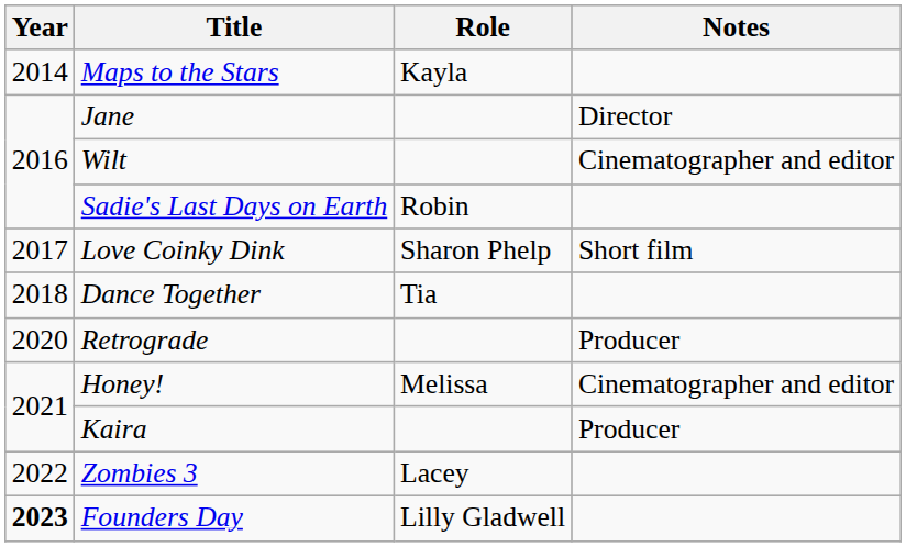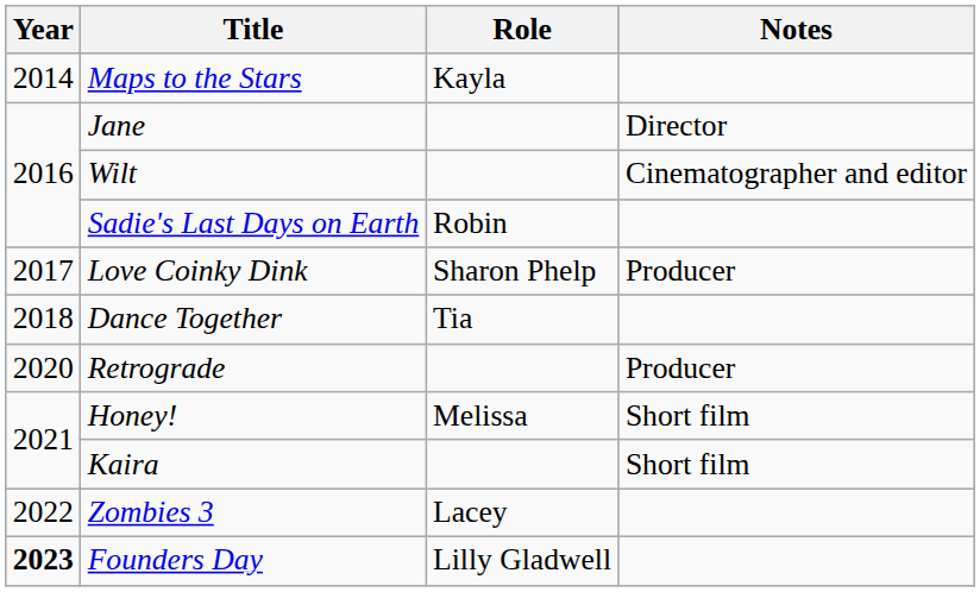 <table class="wikitable sortable">
 <tr>
 <th>Year</th>
 <th>Title</th>
 <th>Role</th>
 <th class="unsortable">Notes</th>
 </tr>
 <tr>
 <td>2014</td>
 <td><em><a href='#'>Maps to the Stars</a></em></td>
 <td>Kayla</td>
 <td></td>
 </tr>
 <tr>
 <td rowspan="3">2016</td>
 <td><em>Jane</em></td>
 <td></td>
 <td>Director</td>
 </tr>
 <tr>
 <td><em>Wilt</em></td>
 <td></td>
 <td>Cinematographer and editor</td>
 </tr>
 <tr>
 <td><em><a href='#'>Sadie's Last Days on Earth</a></em></td>
 <td>Robin</td>
 <td></td>
 </tr>
 <tr>
 <td>2017</td>
 <td><em>Love Coinky Dink</em></td>
 <td>Sharon Phelp</td>
-<td>Short film</td>
+<td>Producer</td>
 </tr>
 <tr>
 <td>2018</td>
 <td><em>Dance Together</em></td>
 <td>Tia</td>
 <td></td>
 </tr>
 <tr>
 <td>2020</td>
 <td><em>Retrograde</em></td>
 <td></td>
 <td>Producer</td>
 </tr>
 <tr>
 <td rowspan="2">2021</td>
 <td><em>Honey!</em></td>
 <td>Melissa</td>
-<td>Cinematographer and editor</td>
+<td>Short film</td>
 </tr>
 <tr>
 <td><em>Kaira</em></td>
 <td></td>
-<td>Producer</td>
+<td>Short film</td>
 </tr>
 <tr>
 <td>2022</td>
 <td><em><a href='#'>Zombies 3</a></em></td>
 <td>Lacey</td>
 <td></td>
 </tr>
 <tr>
 <td><strong>2023</strong></td>
 <td><em><a href='#'>Founders Day</a></em></td>
 <td>Lilly Gladwell</td>
 <td></td>
 </tr>
 </table>
